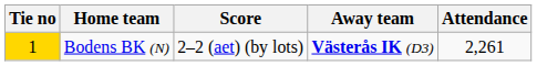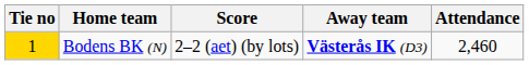 <table class="wikitable" style="text-align:center">
 <tr>
 <th style= width="40px">Tie no</th>
 <th style= width="150px">Home team</th>
 <th style= width="60px">Score</th>
 <th style= width="150px">Away team</th>
 <th style= width="30px">Attendance</th>
 </tr>
 <tr>
 <td style="background: gold;">1</td>
 <td><a href='#'>Bodens BK</a> <em><small>(N)</small></em></td>
 <td>2–2 (<a href='#'>aet</a>) (by lots)</td>
 <td><strong><a href='#'>Västerås IK</a></strong> <em><small>(D3)</small></em></td>
-<td>2,261</td>
+<td>2,460</td>
 </tr>
 </table>
